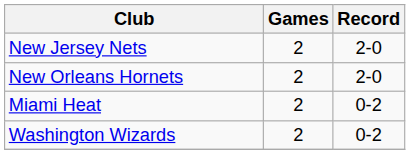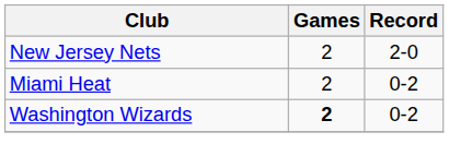 <table class="wikitable" style="text-align:center">
 <tr>
 <th width=220>Club</th>
 <th width=25>Games</th>
 <th width=25>Record</th>
 </tr>
 <tr>
 <td align=left> <a href='#'>New Jersey Nets</a></td>
 <td>2</td>
 <td>2-0</td>
 </tr>
 <tr>
-<td align=left> <a href='#'>New Orleans Hornets</a></td>
-<td>2</td>
-<td>2-0</td>
-</tr>
-<tr>
 <td align=left> <a href='#'>Miami Heat</a></td>
 <td>2</td>
 <td>0-2</td>
 </tr>
 <tr>
 <td align=left> <a href='#'>Washington Wizards</a></td>
-<td>2</td>
+<td><strong>2</strong></td>
 <td>0-2</td>
 </tr>
 <tr>
 </tr>
 </table>
